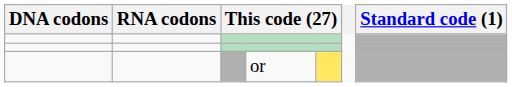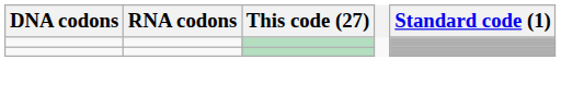 <table class="wikitable" style="border: none; style="text-align: center;">
 <tr>
 <th>DNA codons</th>
 <th>RNA codons</th>
 <th colspan="3">This code (27)</th>
 <th style="border: none; width: 5px;"></th>
 <th><a href='#'>Standard code</a> (1)</th>
 </tr>
 <tr>
 <td></td>
 <td></td>
 <td colspan="3" style="background-color:#b3dec0;"> </td>
 <td style="border: none; width: 5px;"></td>
 <td style="background-color:#B0B0B0;"> </td>
 </tr>
 <tr>
 <td></td>
 <td></td>
 <td colspan="3" style="background-color:#b3dec0;"> </td>
 <td style="border: none; width: 5px;"></td>
 <td style="background-color:#B0B0B0;"> </td>
 </tr>
-<tr>
-<td></td>
-<td></td>
-<td style="background-color:#B0B0B0;"> </td>
-<td>or</td>
-<td style="background-color:#ffe75f;"> </td>
-<td style="border: none; width: 5px;"></td>
-<td style="background-color:#B0B0B0;"> </td>
-</tr>
 </table>
